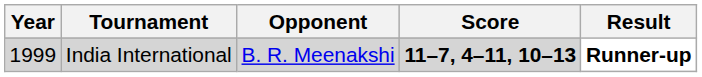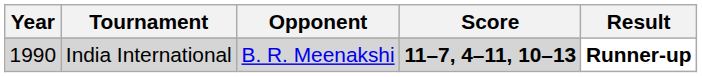 <table class="sortable wikitable" style="font-size:90%;">
 <tr>
 <th>Year</th>
 <th>Tournament</th>
 <th>Opponent</th>
 <th>Score</th>
 <th>Result</th>
 </tr>
 <tr style="background:#D5D5D5">
-<td align="center">1999</td>
+<td align="center">1990</td>
 <td align="left">India International</td>
 <td align="left"> <a href='#'>B. R. Meenakshi</a></td>
 <td align="left"><strong>11–7, 4–11, 10–13</strong></td>
 <td style="text-align:left; background:white"> <strong>Runner-up</strong></td>
 </tr>
 </table>
